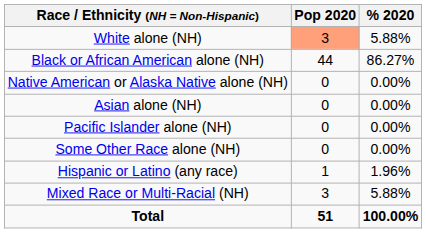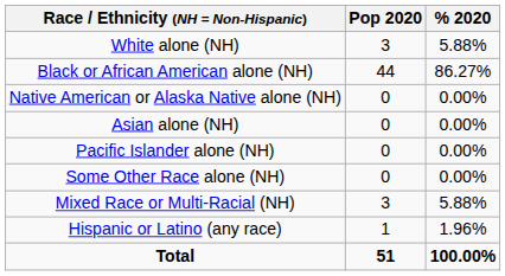 <table class="wikitable" style="text-align:center;">
 <tr>
 <th>Race / Ethnicity <small>(<em>NH = Non-Hispanic</em>)</small></th>
 <th>Pop 2020</th>
 <th>% 2020</th>
 </tr>
 <tr>
 <td><a href='#'>White</a> alone (NH)</td>
-<td style="background: lightsalmon;">3</td>
+<td>3</td>
 <td>5.88%</td>
 </tr>
 <tr>
 <td><a href='#'>Black or African American</a> alone (NH)</td>
 <td>44</td>
 <td>86.27%</td>
 </tr>
 <tr>
 <td><a href='#'>Native American</a> or <a href='#'>Alaska Native</a> alone (NH)</td>
 <td>0</td>
 <td>0.00%</td>
 </tr>
 <tr>
 <td><a href='#'>Asian</a> alone (NH)</td>
 <td>0</td>
 <td>0.00%</td>
 </tr>
 <tr>
 <td><a href='#'>Pacific Islander</a> alone (NH)</td>
 <td>0</td>
 <td>0.00%</td>
 </tr>
 <tr>
 <td><a href='#'>Some Other Race</a> alone (NH)</td>
 <td>0</td>
 <td>0.00%</td>
 </tr>
 <tr>
+<td><a href='#'>Mixed Race or Multi-Racial</a> (NH)</td>
+<td>3</td>
+<td>5.88%</td>
+</tr>
+<tr>
 <td><a href='#'>Hispanic or Latino</a> (any race)</td>
 <td>1</td>
 <td>1.96%</td>
-</tr>
-<tr>
-<td><a href='#'>Mixed Race or Multi-Racial</a> (NH)</td>
-<td>3</td>
-<td>5.88%</td>
 </tr>
 <tr>
 <td><strong>Total</strong></td>
 <td><strong>51</strong></td>
 <td><strong>100.00%</strong></td>
 </tr>
 </table>
